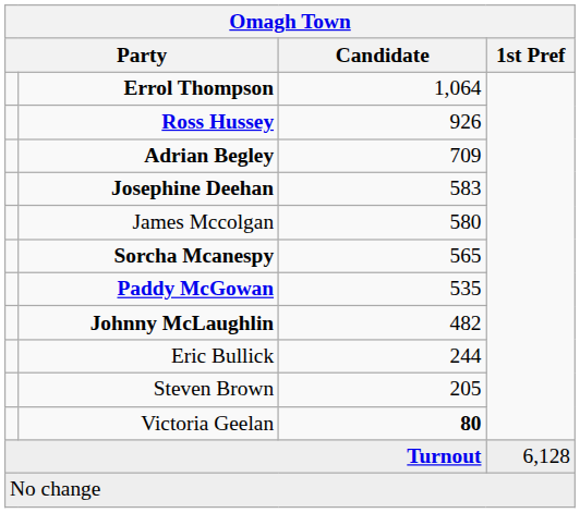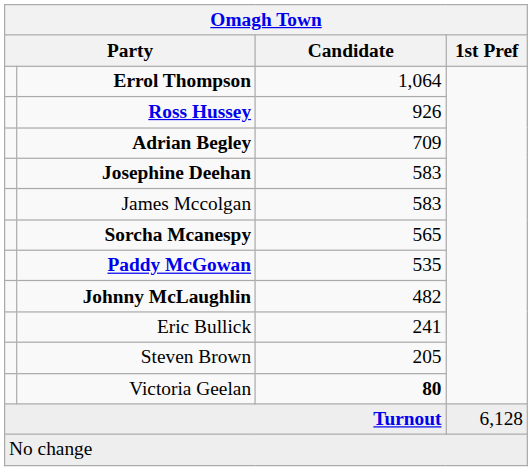 <table class="wikitable">
 <tr>
 <th colspan="4" align="center"><a href='#'>Omagh Town</a></th>
 </tr>
 <tr>
 <th colspan="2" align="center" width=200>Party</th>
 <th width=150>Candidate</th>
 <th width=60>1st Pref</th>
 </tr>
 <tr>
 <td></td>
 <td align="right"><strong>Errol Thompson</strong></td>
 <td align="right">1,064</td>
 </tr>
 <tr>
 <td></td>
 <td align="right"><strong><a href='#'>Ross Hussey</a></strong></td>
 <td align="right">926</td>
 </tr>
 <tr>
 <td></td>
 <td align="right"><strong>Adrian Begley</strong></td>
 <td align="right">709</td>
 </tr>
 <tr>
 <td></td>
 <td align="right"><strong>Josephine Deehan</strong></td>
 <td align="right">583</td>
 </tr>
 <tr>
 <td></td>
 <td align="right">James Mccolgan</td>
-<td align="right">580</td>
+<td align="right">583</td>
 </tr>
 <tr>
 <td></td>
 <td align="right"><strong>Sorcha Mcanespy</strong></td>
 <td align="right">565</td>
 </tr>
 <tr>
 <td></td>
 <td align="right"><strong><a href='#'>Paddy McGowan</a></strong></td>
 <td align="right">535</td>
 </tr>
 <tr>
 <td></td>
 <td align="right"><strong>Johnny McLaughlin</strong></td>
 <td align="right">482</td>
 </tr>
 <tr>
 <td></td>
 <td align="right">Eric Bullick</td>
-<td align="right">244</td>
+<td align="right">241</td>
 </tr>
 <tr>
 <td></td>
 <td align="right">Steven Brown</td>
 <td align="right">205</td>
 </tr>
 <tr>
 <td></td>
 <td align="right">Victoria Geelan</td>
 <td align="right"><strong>80</strong></td>
 </tr>
 <tr bgcolor="EEEEEE">
 <td colspan=3 align="right"><strong><a href='#'>Turnout</a></strong></td>
 <td align="right">6,128</td>
 </tr>
 <tr>
 <td colspan=4 bgcolor="EEEEEE">No change</td>
 </tr>
 </table>
